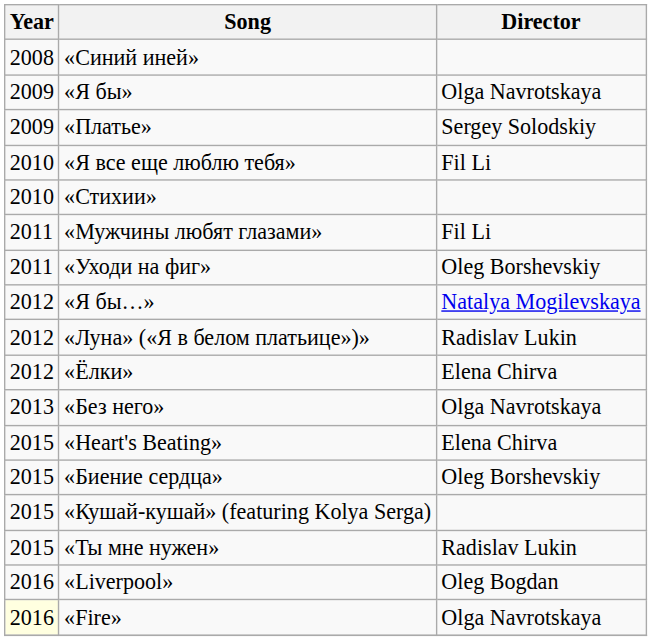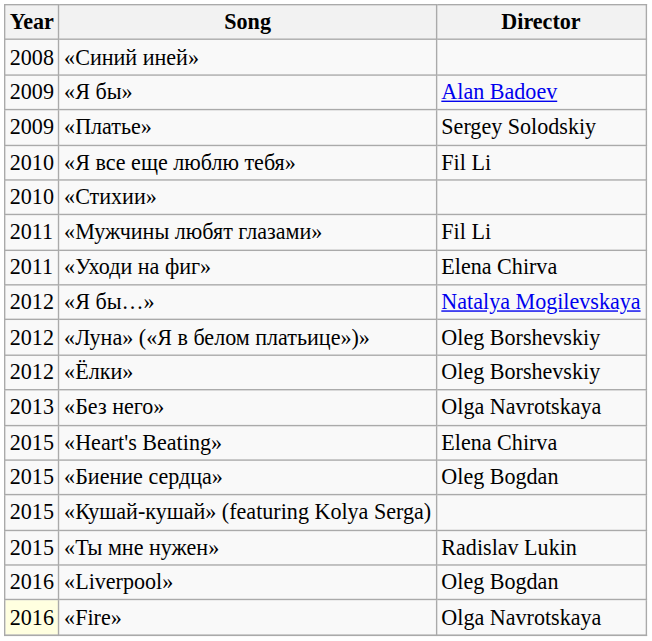 <table class="wikitable">
 <tr>
 <th>Year</th>
 <th>Song</th>
 <th>Director</th>
 </tr>
 <tr>
 <td>2008</td>
 <td>«Синий иней»</td>
 <td></td>
 </tr>
 <tr>
 <td>2009</td>
 <td>«Я бы»</td>
-<td>Olga Navrotskaya</td>
+<td><a href='#'>Alan Badoev</a></td>
 </tr>
 <tr>
 <td>2009</td>
 <td>«Платье»</td>
 <td>Sergey Solodskiy</td>
 </tr>
 <tr>
 <td>2010</td>
 <td>«Я все еще люблю тебя»</td>
 <td>Fil Li</td>
 </tr>
 <tr>
 <td>2010</td>
 <td>«Стихии»</td>
 <td></td>
 </tr>
 <tr>
 <td>2011</td>
 <td>«Мужчины любят глазами»</td>
 <td>Fil Li</td>
 </tr>
 <tr>
 <td>2011</td>
 <td>«Уходи на фиг»</td>
-<td>Oleg Borshevskiy</td>
+<td>Elena Chirva</td>
 </tr>
 <tr>
 <td>2012</td>
 <td>«Я бы…»</td>
 <td><a href='#'>Natalya Mogilevskaya</a></td>
 </tr>
 <tr>
 <td>2012</td>
 <td>«Луна» («Я в белом платьице»)»</td>
-<td>Radislav Lukin</td>
+<td>Oleg Borshevskiy</td>
 </tr>
 <tr>
 <td>2012</td>
 <td>«Ёлки»</td>
-<td>Elena Chirva</td>
+<td>Oleg Borshevskiy</td>
 </tr>
 <tr>
 <td>2013</td>
 <td>«Без него»</td>
 <td>Olga Navrotskaya</td>
 </tr>
 <tr>
 <td>2015</td>
 <td>«Heart's Beating»</td>
 <td>Elena Chirva</td>
 </tr>
 <tr>
 <td>2015</td>
 <td>«Биение сердца»</td>
-<td>Oleg Borshevskiy</td>
+<td>Oleg Bogdan</td>
 </tr>
 <tr>
 <td>2015</td>
 <td>«Кушай-кушай» (featuring Kolya Serga)</td>
 <td></td>
 </tr>
 <tr>
 <td>2015</td>
 <td>«Ты мне нужен»</td>
 <td>Radislav Lukin</td>
 </tr>
 <tr>
 <td>2016</td>
 <td>«Liverpool»</td>
 <td>Oleg Bogdan</td>
 </tr>
 <tr>
 <td style="background: lightyellow;">2016</td>
 <td>«Fire»</td>
 <td>Olga Navrotskaya</td>
 </tr>
 <tr>
 </tr>
 </table>
